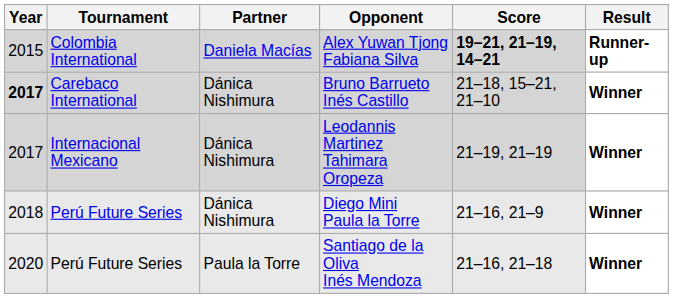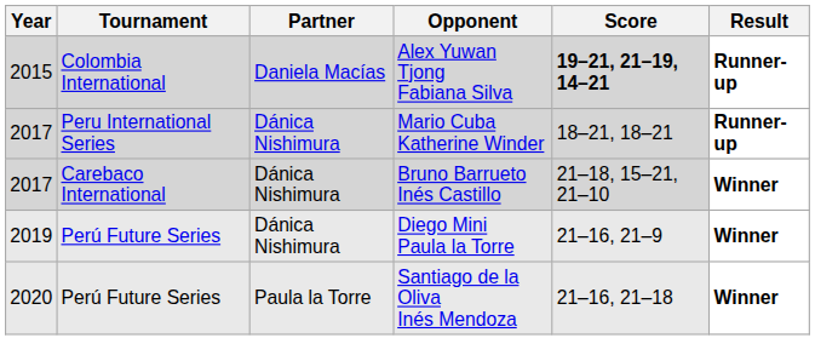 <table class="sortable wikitable" style="font-size: 90%;">
 <tr>
 <th>Year</th>
 <th>Tournament</th>
 <th>Partner</th>
 <th>Opponent</th>
 <th>Score</th>
 <th>Result</th>
 </tr>
 <tr style="background:#D5D5D5">
 <td align="center">2015</td>
 <td align="left"><a href='#'>Colombia International</a></td>
 <td align="left"> <a href='#'>Daniela Macías</a></td>
 <td align="left"> <a href='#'>Alex Yuwan Tjong</a><br> <a href='#'>Fabiana Silva</a></td>
 <td align="left"><strong>19–21, 21–19, 14–21</strong></td>
 <td style="text-align:left; background:white"> <strong>Runner-up</strong></td>
 </tr>
 <tr style="background:#D5D5D5">
-<td align="center"><strong>2017</strong></td>
+<td align="center">2017</td>
+<td align="left"><a href='#'>Peru International Series</a></td>
+<td align="left"> <a href='#'>Dánica Nishimura</a></td>
+<td align="left"> <a href='#'>Mario Cuba</a><br> <a href='#'>Katherine Winder</a></td>
+<td align="left">18–21, 18–21</td>
+<td style="text-align:left; background:white"> <strong>Runner-up</strong></td>
+</tr>
+<tr style="background:#D5D5D5">
+<td align="center">2017</td>
 <td align="left"><a href='#'>Carebaco International</a></td>
 <td align="left"> Dánica Nishimura</td>
 <td align="left"> <a href='#'>Bruno Barrueto</a><br> <a href='#'>Inés Castillo</a></td>
 <td align="left">21–18, 15–21, 21–10</td>
 <td style="text-align:left; background:white"> <strong>Winner</strong></td>
 </tr>
-<tr style="background:#D5D5D5">
-<td align="center">2017</td>
-<td align="left"><a href='#'>Internacional Mexicano</a></td>
-<td align="left"> Dánica Nishimura</td>
-<td align="left"> <a href='#'>Leodannis Martinez</a><br> <a href='#'>Tahimara Oropeza</a></td>
-<td align="left">21–19, 21–19</td>
-<td style="text-align:left; background:white"> <strong>Winner</strong></td>
-</tr>
 <tr style="background:#E9E9E9">
-<td align="center">2018</td>
+<td align="center">2019</td>
 <td align="left"><a href='#'>Perú Future Series</a></td>
 <td align="left"> Dánica Nishimura</td>
 <td align="left"> <a href='#'>Diego Mini</a><br> <a href='#'>Paula la Torre</a></td>
 <td align="left">21–16, 21–9</td>
 <td style="text-align:left; background:white"> <strong>Winner</strong></td>
 </tr>
 <tr style="background:#E9E9E9">
 <td align="center">2020</td>
 <td align="left">Perú Future Series</td>
 <td align="left"> Paula la Torre</td>
 <td align="left"> <a href='#'>Santiago de la Oliva</a><br> <a href='#'>Inés Mendoza</a></td>
 <td align="left">21–16, 21–18</td>
 <td style="text-align:left; background:white"> <strong>Winner</strong></td>
 </tr>
 </table>
